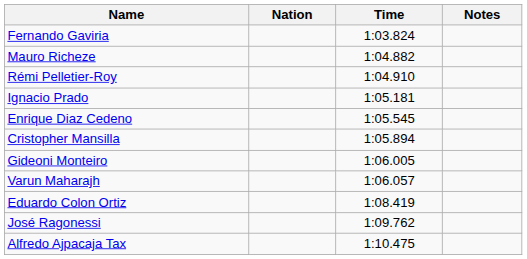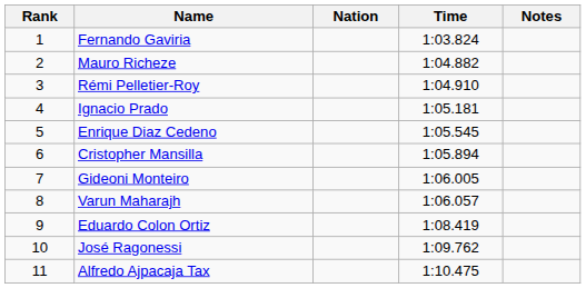 <table class="wikitable sortable" style="text-align:center" width=50%>
 <tr>
+<th>Rank</th>
 <th>Name</th>
 <th>Nation</th>
 <th>Time</th>
 <th>Notes</th>
 </tr>
 <tr>
+<td>1</td>
 <td align=left><a href='#'>Fernando Gaviria</a></td>
 <td align=left></td>
 <td>1:03.824</td>
 <td></td>
 </tr>
 <tr>
+<td>2</td>
 <td align=left><a href='#'>Mauro Richeze</a></td>
 <td align=left></td>
 <td>1:04.882</td>
 <td></td>
 </tr>
 <tr>
+<td>3</td>
 <td align=left><a href='#'>Rémi Pelletier-Roy</a></td>
 <td align=left></td>
 <td>1:04.910</td>
 <td></td>
 </tr>
 <tr>
+<td>4</td>
 <td align=left><a href='#'>Ignacio Prado</a></td>
 <td align=left></td>
 <td>1:05.181</td>
 <td></td>
 </tr>
 <tr>
+<td>5</td>
 <td align=left><a href='#'>Enrique Diaz Cedeno</a></td>
 <td align=left></td>
 <td>1:05.545</td>
 <td></td>
 </tr>
 <tr>
+<td>6</td>
 <td align=left><a href='#'>Cristopher Mansilla</a></td>
 <td align=left></td>
 <td>1:05.894</td>
 <td></td>
 </tr>
 <tr>
+<td>7</td>
 <td align=left><a href='#'>Gideoni Monteiro</a></td>
 <td align=left></td>
 <td>1:06.005</td>
 <td></td>
 </tr>
 <tr>
+<td>8</td>
 <td align=left><a href='#'>Varun Maharajh</a></td>
 <td align=left></td>
 <td>1:06.057</td>
 <td></td>
 </tr>
 <tr>
+<td>9</td>
 <td align=left><a href='#'>Eduardo Colon Ortiz</a></td>
 <td align=left></td>
 <td>1:08.419</td>
 <td></td>
 </tr>
 <tr>
+<td>10</td>
 <td align=left><a href='#'>José Ragonessi</a></td>
 <td align=left></td>
 <td>1:09.762</td>
 <td></td>
 </tr>
 <tr>
+<td>11</td>
 <td align=left><a href='#'>Alfredo Ajpacaja Tax</a></td>
 <td align=left></td>
 <td>1:10.475</td>
 <td></td>
 </tr>
 </table>
